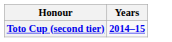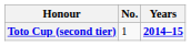 <table class="wikitable plainrowheaders">
 <tr>
 <th scope=col>Honour</th>
+<th scope=col>No.</th>
 <th scope=col>Years</th>
 </tr>
 <tr>
 <th scope=row><a href='#'>Toto Cup (second tier)</a></th>
+<td>1</td>
 <td><strong><a href='#'>2014–15</a></strong></td>
 </tr>
 </table>
